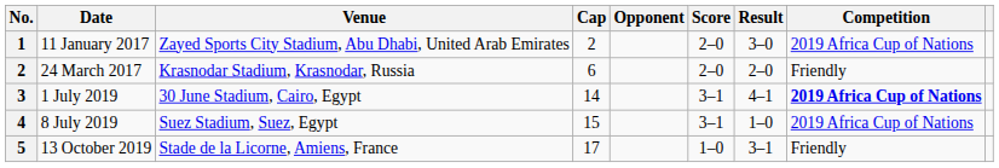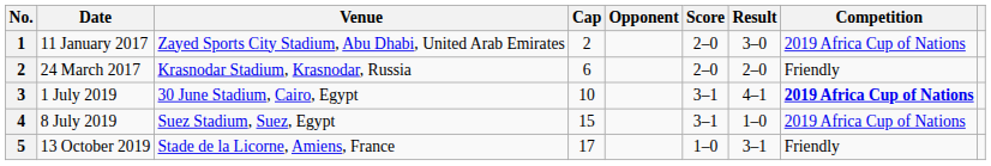 <table class="wikitable sortable plainrowheaders">
 <tr>
 <th scope=col>No.</th>
 <th scope=col>Date</th>
 <th scope=col>Venue</th>
 <th scope=col>Cap</th>
 <th scope=col>Opponent</th>
 <th scope=col>Score</th>
 <th scope=col>Result</th>
 <th scope=col>Competition</th>
 <th scope=col class=unsortable></th>
 </tr>
 <tr>
 <th scope=row style=text-align:center>1</th>
 <td>11 January 2017</td>
 <td><a href='#'>Zayed Sports City Stadium</a>, <a href='#'>Abu Dhabi</a>, United Arab Emirates</td>
 <td align="center">2</td>
 <td></td>
 <td align=center>2–0</td>
 <td align="center">3–0</td>
 <td><a href='#'>2019 Africa Cup of Nations</a></td>
 <td align=center></td>
 </tr>
 <tr>
 <th scope=row style=text-align:center>2</th>
 <td>24 March 2017</td>
 <td><a href='#'>Krasnodar Stadium</a>, <a href='#'>Krasnodar</a>, Russia</td>
 <td align=center>6</td>
 <td></td>
 <td align=center>2–0</td>
 <td align="center">2–0</td>
 <td>Friendly</td>
 <td align="center"></td>
 </tr>
 <tr>
 <th scope=row style=text-align:center>3</th>
 <td>1 July 2019</td>
 <td><a href='#'>30 June Stadium</a>, <a href='#'>Cairo</a>, Egypt</td>
-<td align=center>14</td>
+<td align=center>10</td>
 <td></td>
 <td align=center>3–1</td>
 <td align="center">4–1</td>
 <td><strong><a href='#'>2019 Africa Cup of Nations</a></strong></td>
 <td align=center></td>
 </tr>
 <tr>
 <th scope=row style=text-align:center>4</th>
 <td>8 July 2019</td>
 <td><a href='#'>Suez Stadium</a>, <a href='#'>Suez</a>, Egypt</td>
 <td align=center>15</td>
 <td></td>
 <td align=center>3–1</td>
 <td align="center">1–0</td>
 <td><a href='#'>2019 Africa Cup of Nations</a></td>
 <td align=center></td>
 </tr>
 <tr>
 <th scope=row style=text-align:center>5</th>
 <td>13 October 2019</td>
 <td><a href='#'>Stade de la Licorne</a>, <a href='#'>Amiens</a>, France</td>
 <td align=center>17</td>
 <td></td>
 <td align=center>1–0</td>
 <td align="center">3–1</td>
 <td>Friendly</td>
 <td align=center></td>
 </tr>
 </table>
